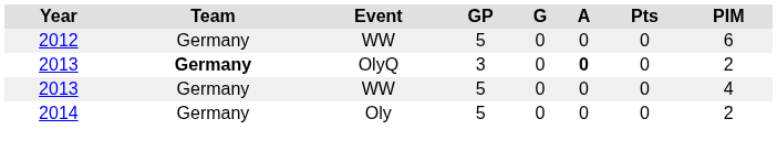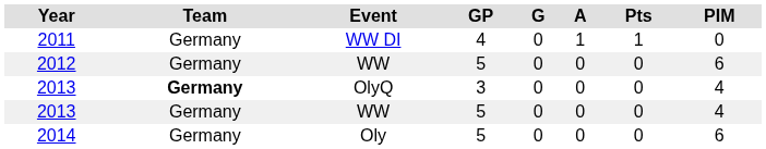 <table BORDER="0" CELLPADDING="2" CELLSPACING="0" width="35%">
 <tr ALIGN="center" bgcolor="#e0e0e0">
 <th>Year</th>
 <th>Team</th>
 <th>Event</th>
 <th>GP</th>
 <th>G</th>
 <th>A</th>
 <th>Pts</th>
 <th>PIM</th>
+</tr>
+<tr ALIGN="center">
+<td><a href='#'>2011</a></td>
+<td>Germany</td>
+<td><a href='#'>WW DI</a></td>
+<td>4</td>
+<td>0</td>
+<td>1</td>
+<td>1</td>
+<td>0</td>
 </tr>
 <tr ALIGN="center" bgcolor="#f0f0f0">
 <td><a href='#'>2012</a></td>
 <td>Germany</td>
 <td>WW</td>
 <td>5</td>
 <td>0</td>
 <td>0</td>
 <td>0</td>
 <td>6</td>
 </tr>
 <tr ALIGN="center">
 <td><a href='#'>2013</a></td>
 <td><strong>Germany</strong></td>
 <td>OlyQ</td>
 <td>3</td>
 <td>0</td>
-<td><strong>0</strong></td>
 <td>0</td>
-<td>2</td>
+<td>0</td>
+<td>4</td>
 </tr>
 <tr ALIGN="center" bgcolor="#f0f0f0">
 <td><a href='#'>2013</a></td>
 <td>Germany</td>
 <td>WW</td>
 <td>5</td>
 <td>0</td>
 <td>0</td>
 <td>0</td>
 <td>4</td>
 </tr>
 <tr ALIGN="center">
 <td><a href='#'>2014</a></td>
 <td>Germany</td>
 <td>Oly</td>
 <td>5</td>
 <td>0</td>
 <td>0</td>
 <td>0</td>
-<td>2</td>
+<td>6</td>
 </tr>
 </table>
